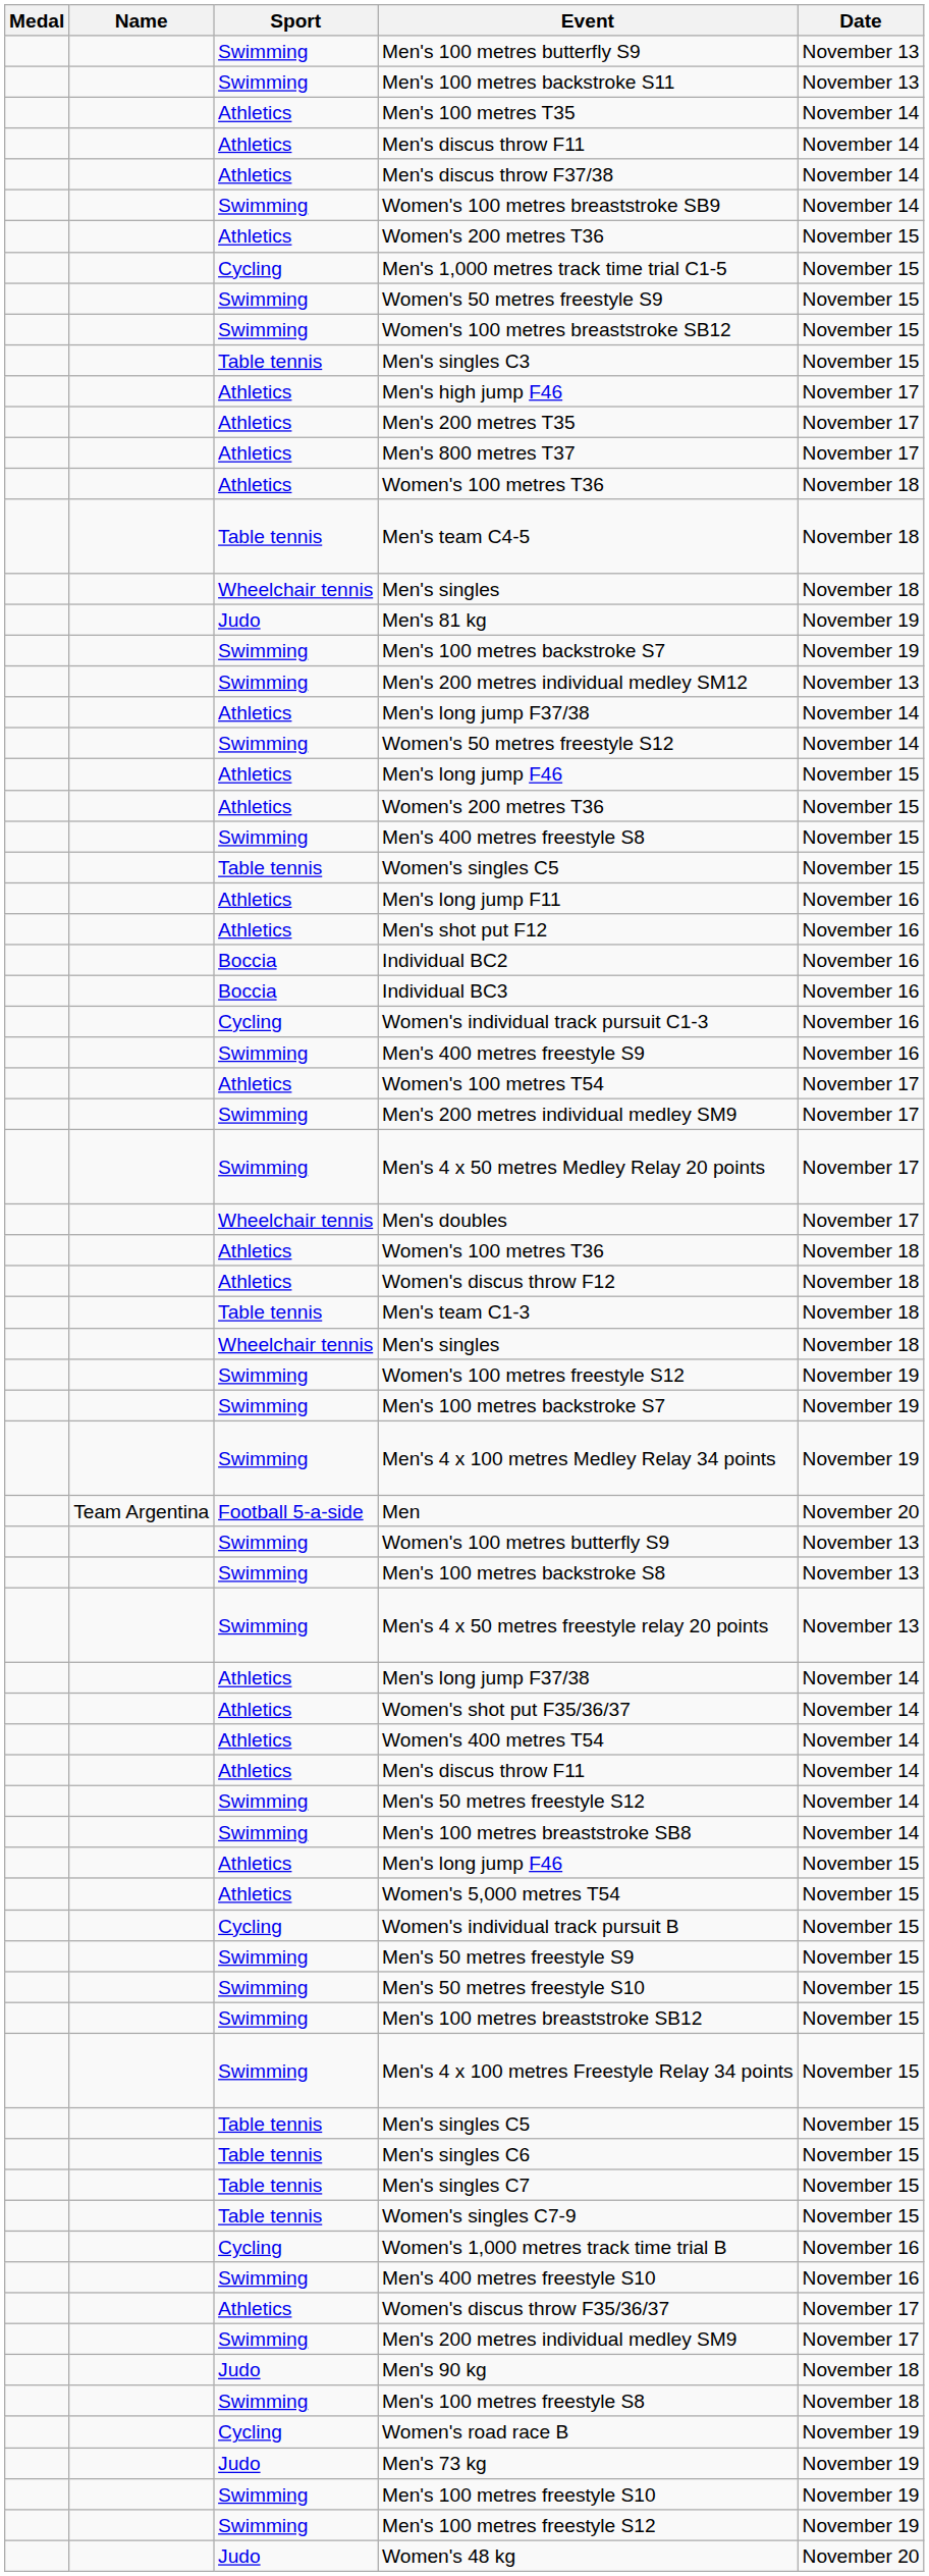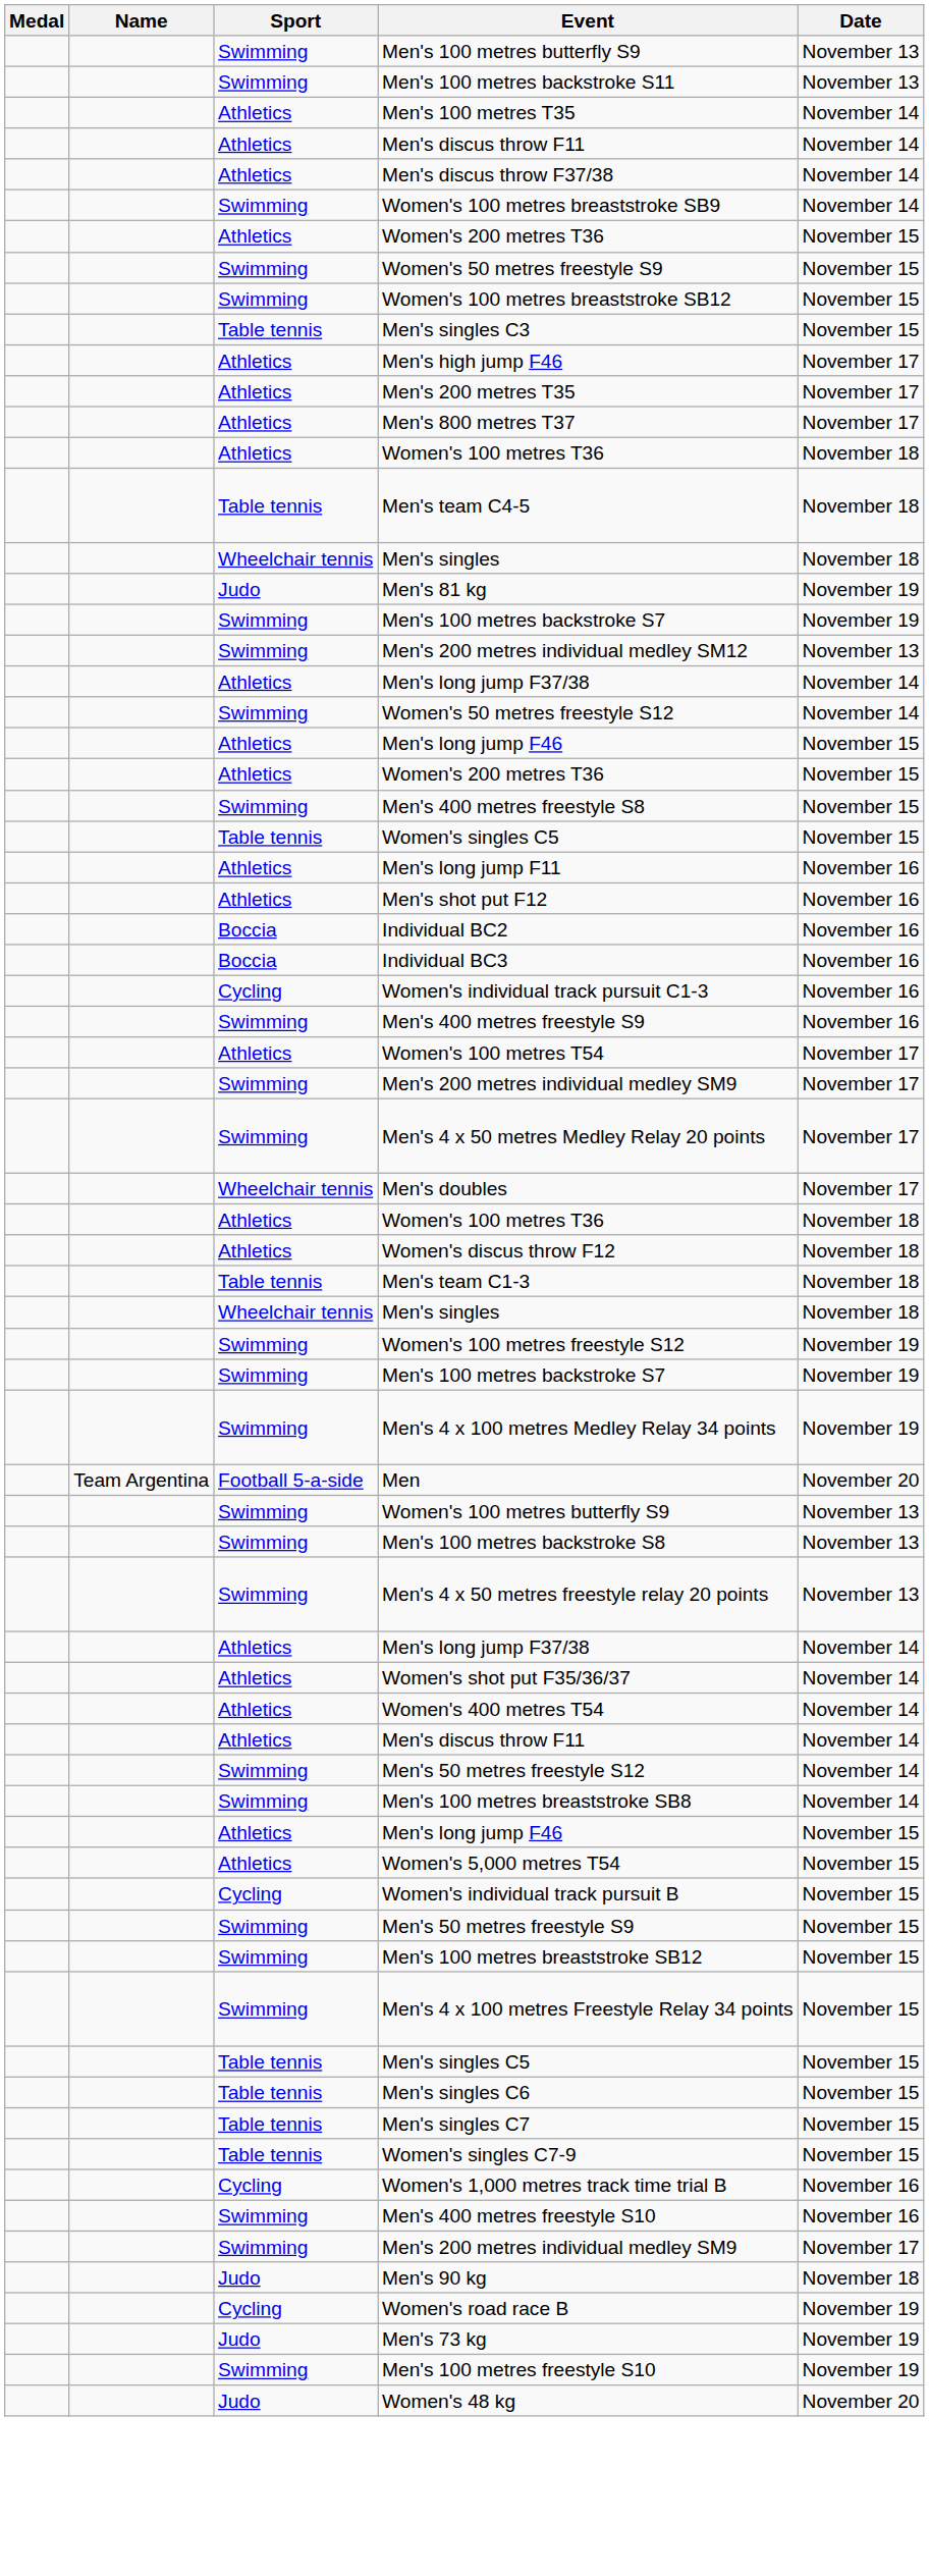 <table class="wikitable sortable" border="1" style="font-size:95%">
 <tr>
 <th>Medal</th>
 <th>Name</th>
 <th>Sport</th>
 <th>Event</th>
 <th>Date</th>
 </tr>
 <tr>
 <td></td>
 <td></td>
 <td><a href='#'>Swimming</a></td>
 <td>Men's 100 metres butterfly S9</td>
 <td>November 13</td>
 </tr>
 <tr>
 <td></td>
 <td></td>
 <td><a href='#'>Swimming</a></td>
 <td>Men's 100 metres backstroke S11</td>
 <td>November 13</td>
 </tr>
 <tr>
 <td></td>
 <td></td>
 <td><a href='#'>Athletics</a></td>
 <td>Men's 100 metres T35</td>
 <td>November 14</td>
 </tr>
 <tr>
 <td></td>
 <td></td>
 <td><a href='#'>Athletics</a></td>
 <td>Men's discus throw F11</td>
 <td>November 14</td>
 </tr>
 <tr>
 <td></td>
 <td></td>
 <td><a href='#'>Athletics</a></td>
 <td>Men's discus throw F37/38</td>
 <td>November 14</td>
 </tr>
 <tr>
 <td></td>
 <td></td>
 <td><a href='#'>Swimming</a></td>
 <td>Women's 100 metres breaststroke SB9</td>
 <td>November 14</td>
 </tr>
 <tr>
 <td></td>
 <td></td>
 <td><a href='#'>Athletics</a></td>
 <td>Women's 200 metres T36</td>
-<td>November 15</td>
-</tr>
-<tr>
-<td></td>
-<td></td>
-<td><a href='#'>Cycling</a></td>
-<td>Men's 1,000 metres track time trial C1-5</td>
 <td>November 15</td>
 </tr>
 <tr>
 <td></td>
 <td></td>
 <td><a href='#'>Swimming</a></td>
 <td>Women's 50 metres freestyle S9</td>
 <td>November 15</td>
 </tr>
 <tr>
 <td></td>
 <td></td>
 <td><a href='#'>Swimming</a></td>
 <td>Women's 100 metres breaststroke SB12</td>
 <td>November 15</td>
 </tr>
 <tr>
 <td></td>
 <td></td>
 <td><a href='#'>Table tennis</a></td>
 <td>Men's singles C3</td>
 <td>November 15</td>
 </tr>
 <tr>
 <td></td>
 <td></td>
 <td><a href='#'>Athletics</a></td>
 <td>Men's high jump <a href='#'>F46</a></td>
 <td>November 17</td>
 </tr>
 <tr>
 <td></td>
 <td></td>
 <td><a href='#'>Athletics</a></td>
 <td>Men's 200 metres T35</td>
 <td>November 17</td>
 </tr>
 <tr>
 <td></td>
 <td></td>
 <td><a href='#'>Athletics</a></td>
 <td>Men's 800 metres T37</td>
 <td>November 17</td>
 </tr>
 <tr>
 <td></td>
 <td></td>
 <td><a href='#'>Athletics</a></td>
 <td>Women's 100 metres T36</td>
 <td>November 18</td>
 </tr>
 <tr>
 <td></td>
 <td><br><br><br></td>
 <td><a href='#'>Table tennis</a></td>
 <td>Men's team C4-5</td>
 <td>November 18</td>
 </tr>
 <tr>
 <td></td>
 <td></td>
 <td><a href='#'>Wheelchair tennis</a></td>
 <td>Men's singles</td>
 <td>November 18</td>
 </tr>
 <tr>
 <td></td>
 <td></td>
 <td><a href='#'>Judo</a></td>
 <td>Men's 81 kg</td>
 <td>November 19</td>
 </tr>
 <tr>
 <td></td>
 <td></td>
 <td><a href='#'>Swimming</a></td>
 <td>Men's 100 metres backstroke S7</td>
 <td>November 19</td>
 </tr>
 <tr>
 <td></td>
 <td></td>
 <td><a href='#'>Swimming</a></td>
 <td>Men's 200 metres individual medley SM12</td>
 <td>November 13</td>
 </tr>
 <tr>
 <td></td>
 <td></td>
 <td><a href='#'>Athletics</a></td>
 <td>Men's long jump F37/38</td>
 <td>November 14</td>
 </tr>
 <tr>
 <td></td>
 <td></td>
 <td><a href='#'>Swimming</a></td>
 <td>Women's 50 metres freestyle S12</td>
 <td>November 14</td>
 </tr>
 <tr>
 <td></td>
 <td></td>
 <td><a href='#'>Athletics</a></td>
 <td>Men's long jump <a href='#'>F46</a></td>
 <td>November 15</td>
 </tr>
 <tr>
 <td></td>
 <td></td>
 <td><a href='#'>Athletics</a></td>
 <td>Women's 200 metres T36</td>
 <td>November 15</td>
 </tr>
 <tr>
 <td></td>
 <td></td>
 <td><a href='#'>Swimming</a></td>
 <td>Men's 400 metres freestyle S8</td>
 <td>November 15</td>
 </tr>
 <tr>
 <td></td>
 <td></td>
 <td><a href='#'>Table tennis</a></td>
 <td>Women's singles C5</td>
 <td>November 15</td>
 </tr>
 <tr>
 <td></td>
 <td></td>
 <td><a href='#'>Athletics</a></td>
 <td>Men's long jump F11</td>
 <td>November 16</td>
 </tr>
 <tr>
 <td></td>
 <td></td>
 <td><a href='#'>Athletics</a></td>
 <td>Men's shot put F12</td>
 <td>November 16</td>
 </tr>
 <tr>
 <td></td>
 <td></td>
 <td><a href='#'>Boccia</a></td>
 <td>Individual BC2</td>
 <td>November 16</td>
 </tr>
 <tr>
 <td></td>
 <td></td>
 <td><a href='#'>Boccia</a></td>
 <td>Individual BC3</td>
 <td>November 16</td>
 </tr>
 <tr>
 <td></td>
 <td></td>
 <td><a href='#'>Cycling</a></td>
 <td>Women's individual track pursuit C1-3</td>
 <td>November 16</td>
 </tr>
 <tr>
 <td></td>
 <td></td>
 <td><a href='#'>Swimming</a></td>
 <td>Men's 400 metres freestyle S9</td>
 <td>November 16</td>
 </tr>
 <tr>
 <td></td>
 <td></td>
 <td><a href='#'>Athletics</a></td>
 <td>Women's 100 metres T54</td>
 <td>November 17</td>
 </tr>
 <tr>
 <td></td>
 <td></td>
 <td><a href='#'>Swimming</a></td>
 <td>Men's 200 metres individual medley SM9</td>
 <td>November 17</td>
 </tr>
 <tr>
 <td></td>
 <td><br><br><br></td>
 <td><a href='#'>Swimming</a></td>
 <td>Men's 4 x 50 metres Medley Relay 20 points</td>
 <td>November 17</td>
 </tr>
 <tr>
 <td></td>
 <td><br></td>
 <td><a href='#'>Wheelchair tennis</a></td>
 <td>Men's doubles</td>
 <td>November 17</td>
 </tr>
 <tr>
 <td></td>
 <td></td>
 <td><a href='#'>Athletics</a></td>
 <td>Women's 100 metres T36</td>
 <td>November 18</td>
 </tr>
 <tr>
 <td></td>
 <td></td>
 <td><a href='#'>Athletics</a></td>
 <td>Women's discus throw F12</td>
 <td>November 18</td>
 </tr>
 <tr>
 <td></td>
 <td><br></td>
 <td><a href='#'>Table tennis</a></td>
 <td>Men's team C1-3</td>
 <td>November 18</td>
 </tr>
 <tr>
 <td></td>
 <td></td>
 <td><a href='#'>Wheelchair tennis</a></td>
 <td>Men's singles</td>
 <td>November 18</td>
 </tr>
 <tr>
 <td></td>
 <td></td>
 <td><a href='#'>Swimming</a></td>
 <td>Women's 100 metres freestyle S12</td>
 <td>November 19</td>
 </tr>
 <tr>
 <td></td>
 <td></td>
 <td><a href='#'>Swimming</a></td>
 <td>Men's 100 metres backstroke S7</td>
 <td>November 19</td>
 </tr>
 <tr>
 <td></td>
 <td><br><br><br></td>
 <td><a href='#'>Swimming</a></td>
 <td>Men's 4 x 100 metres Medley Relay 34 points</td>
 <td>November 19</td>
 </tr>
 <tr>
 <td></td>
 <td>Team Argentina</td>
 <td><a href='#'>Football 5-a-side</a></td>
 <td>Men</td>
 <td>November 20</td>
 </tr>
 <tr>
 <td></td>
 <td></td>
 <td><a href='#'>Swimming</a></td>
 <td>Women's 100 metres butterfly S9</td>
 <td>November 13</td>
 </tr>
 <tr>
 <td></td>
 <td></td>
 <td><a href='#'>Swimming</a></td>
 <td>Men's 100 metres backstroke S8</td>
 <td>November 13</td>
 </tr>
 <tr>
 <td></td>
 <td><br><br><br></td>
 <td><a href='#'>Swimming</a></td>
 <td>Men's 4 x 50 metres freestyle relay 20 points</td>
 <td>November 13</td>
 </tr>
 <tr>
 <td></td>
 <td></td>
 <td><a href='#'>Athletics</a></td>
 <td>Men's long jump F37/38</td>
 <td>November 14</td>
 </tr>
 <tr>
 <td></td>
 <td></td>
 <td><a href='#'>Athletics</a></td>
 <td>Women's shot put F35/36/37</td>
 <td>November 14</td>
 </tr>
 <tr>
 <td></td>
 <td></td>
 <td><a href='#'>Athletics</a></td>
 <td>Women's 400 metres T54</td>
 <td>November 14</td>
 </tr>
 <tr>
 <td></td>
 <td></td>
 <td><a href='#'>Athletics</a></td>
 <td>Men's discus throw F11</td>
 <td>November 14</td>
 </tr>
 <tr>
 <td></td>
 <td></td>
 <td><a href='#'>Swimming</a></td>
 <td>Men's 50 metres freestyle S12</td>
 <td>November 14</td>
 </tr>
 <tr>
 <td></td>
 <td></td>
 <td><a href='#'>Swimming</a></td>
 <td>Men's 100 metres breaststroke SB8</td>
 <td>November 14</td>
 </tr>
 <tr>
 <td></td>
 <td></td>
 <td><a href='#'>Athletics</a></td>
 <td>Men's long jump <a href='#'>F46</a></td>
 <td>November 15</td>
 </tr>
 <tr>
 <td></td>
 <td></td>
 <td><a href='#'>Athletics</a></td>
 <td>Women's 5,000 metres T54</td>
 <td>November 15</td>
 </tr>
 <tr>
 <td></td>
 <td><br></td>
 <td><a href='#'>Cycling</a></td>
 <td>Women's individual track pursuit B</td>
 <td>November 15</td>
 </tr>
 <tr>
 <td></td>
 <td></td>
 <td><a href='#'>Swimming</a></td>
 <td>Men's 50 metres freestyle S9</td>
 <td>November 15</td>
 </tr>
 <tr>
 <td></td>
 <td></td>
 <td><a href='#'>Swimming</a></td>
-<td>Men's 50 metres freestyle S10</td>
-<td>November 15</td>
-</tr>
-<tr>
-<td></td>
-<td></td>
-<td><a href='#'>Swimming</a></td>
 <td>Men's 100 metres breaststroke SB12</td>
 <td>November 15</td>
 </tr>
 <tr>
 <td></td>
 <td><br><br><br></td>
 <td><a href='#'>Swimming</a></td>
 <td>Men's 4 x 100 metres Freestyle Relay 34 points</td>
 <td>November 15</td>
 </tr>
 <tr>
 <td></td>
 <td></td>
 <td><a href='#'>Table tennis</a></td>
 <td>Men's singles C5</td>
 <td>November 15</td>
 </tr>
 <tr>
 <td></td>
 <td></td>
 <td><a href='#'>Table tennis</a></td>
 <td>Men's singles C6</td>
 <td>November 15</td>
 </tr>
 <tr>
 <td></td>
 <td></td>
 <td><a href='#'>Table tennis</a></td>
 <td>Men's singles C7</td>
 <td>November 15</td>
 </tr>
 <tr>
 <td></td>
 <td></td>
 <td><a href='#'>Table tennis</a></td>
 <td>Women's singles C7-9</td>
 <td>November 15</td>
 </tr>
 <tr>
 <td></td>
 <td><br></td>
 <td><a href='#'>Cycling</a></td>
 <td>Women's 1,000 metres track time trial B</td>
 <td>November 16</td>
 </tr>
 <tr>
 <td></td>
 <td></td>
 <td><a href='#'>Swimming</a></td>
 <td>Men's 400 metres freestyle S10</td>
 <td>November 16</td>
 </tr>
 <tr>
 <td></td>
 <td></td>
-<td><a href='#'>Athletics</a></td>
-<td>Women's discus throw F35/36/37</td>
-<td>November 17</td>
-</tr>
-<tr>
-<td></td>
-<td></td>
 <td><a href='#'>Swimming</a></td>
 <td>Men's 200 metres individual medley SM9</td>
 <td>November 17</td>
 </tr>
 <tr>
 <td></td>
 <td></td>
 <td><a href='#'>Judo</a></td>
 <td>Men's 90 kg</td>
-<td>November 18</td>
-</tr>
-<tr>
-<td></td>
-<td></td>
-<td><a href='#'>Swimming</a></td>
-<td>Men's 100 metres freestyle S8</td>
 <td>November 18</td>
 </tr>
 <tr>
 <td></td>
 <td><br></td>
 <td><a href='#'>Cycling</a></td>
 <td>Women's road race B</td>
 <td>November 19</td>
 </tr>
 <tr>
 <td></td>
 <td></td>
 <td><a href='#'>Judo</a></td>
 <td>Men's 73 kg</td>
 <td>November 19</td>
 </tr>
 <tr>
 <td></td>
 <td></td>
 <td><a href='#'>Swimming</a></td>
 <td>Men's 100 metres freestyle S10</td>
 <td>November 19</td>
 </tr>
 <tr>
 <td></td>
 <td></td>
-<td><a href='#'>Swimming</a></td>
-<td>Men's 100 metres freestyle S12</td>
-<td>November 19</td>
-</tr>
-<tr>
-<td></td>
-<td></td>
 <td><a href='#'>Judo</a></td>
 <td>Women's 48 kg</td>
 <td>November 20</td>
 </tr>
 </table>
